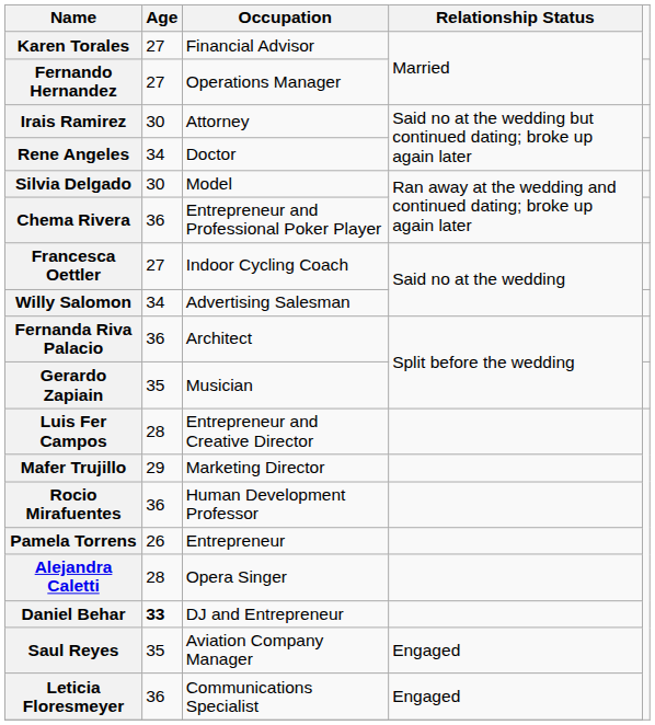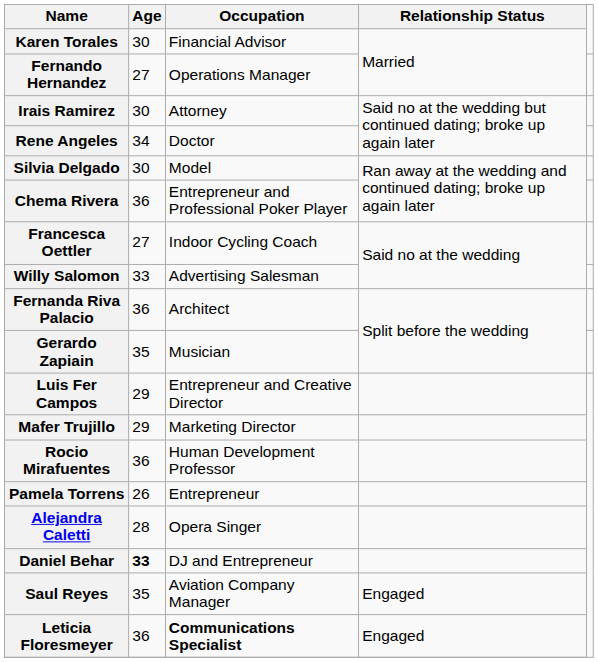 <table class="wikitable sortable plainrowheaders">
 <tr>
 <th scope="col">Name</th>
 <th scope="col">Age</th>
 <th scope="col">Occupation</th>
 <th scope="col">Relationship Status</th>
 </tr>
 <tr>
 <th scope="row">Karen Torales</th>
-<td>27</td>
+<td>30</td>
 <td>Financial Advisor</td>
 <td rowspan="2">Married</td>
 </tr>
 <tr>
 <th scope="row">Fernando Hernandez</th>
 <td>27</td>
 <td>Operations Manager</td>
 <td></td>
 </tr>
 <tr>
 <th scope="row">Irais Ramirez</th>
 <td>30</td>
 <td>Attorney</td>
 <td rowspan="2">Said no at the wedding but continued dating; broke up again later</td>
 </tr>
 <tr>
 <th scope="row">Rene Angeles</th>
 <td>34</td>
 <td>Doctor</td>
 <td></td>
 </tr>
 <tr>
 <th scope="row">Silvia Delgado</th>
 <td>30</td>
 <td>Model</td>
 <td rowspan="2">Ran away at the wedding and continued dating; broke up again later</td>
 </tr>
 <tr>
 <th scope="row">Chema Rivera</th>
 <td>36</td>
 <td>Entrepreneur and Professional Poker Player</td>
 <td></td>
 </tr>
 <tr>
 <th scope="row">Francesca Oettler</th>
 <td>27</td>
 <td>Indoor Cycling Coach</td>
 <td rowspan="2">Said no at the wedding</td>
 </tr>
 <tr>
 <th scope="row">Willy Salomon</th>
-<td>34</td>
+<td>33</td>
 <td>Advertising Salesman</td>
 <td></td>
 </tr>
 <tr>
 <th scope="row">Fernanda Riva Palacio</th>
 <td>36</td>
 <td>Architect</td>
 <td rowspan="2">Split before the wedding</td>
 </tr>
 <tr>
 <th scope="row">Gerardo Zapiain</th>
 <td>35</td>
 <td>Musician</td>
 <td></td>
 </tr>
 <tr>
 <th scope="row">Luis Fer Campos</th>
-<td>28</td>
+<td>29</td>
 <td>Entrepreneur and Creative Director</td>
 <td></td>
 </tr>
 <tr>
 <th scope="row">Mafer Trujillo</th>
 <td>29</td>
 <td>Marketing Director</td>
 <td></td>
 </tr>
 <tr>
 <th scope="row">Rocio Mirafuentes</th>
 <td>36</td>
 <td>Human Development Professor</td>
 <td></td>
 </tr>
 <tr>
 <th scope="row">Pamela Torrens</th>
 <td>26</td>
 <td>Entrepreneur</td>
 <td></td>
 </tr>
 <tr>
 <th scope="row"><a href='#'>Alejandra Caletti</a></th>
 <td>28</td>
 <td>Opera Singer</td>
 <td></td>
 </tr>
 <tr>
 <th scope="row">Daniel Behar</th>
 <td><strong>33</strong></td>
 <td>DJ and Entrepreneur</td>
 <td></td>
 </tr>
 <tr>
 <th scope="row">Saul Reyes</th>
 <td>35</td>
 <td>Aviation Company Manager</td>
 <td>Engaged</td>
 </tr>
 <tr>
 <th scope="row">Leticia Floresmeyer</th>
 <td>36</td>
-<td>Communications Specialist</td>
+<td><strong>Communications Specialist</strong></td>
 <td>Engaged</td>
 </tr>
 <tr>
 </tr>
 </table>
